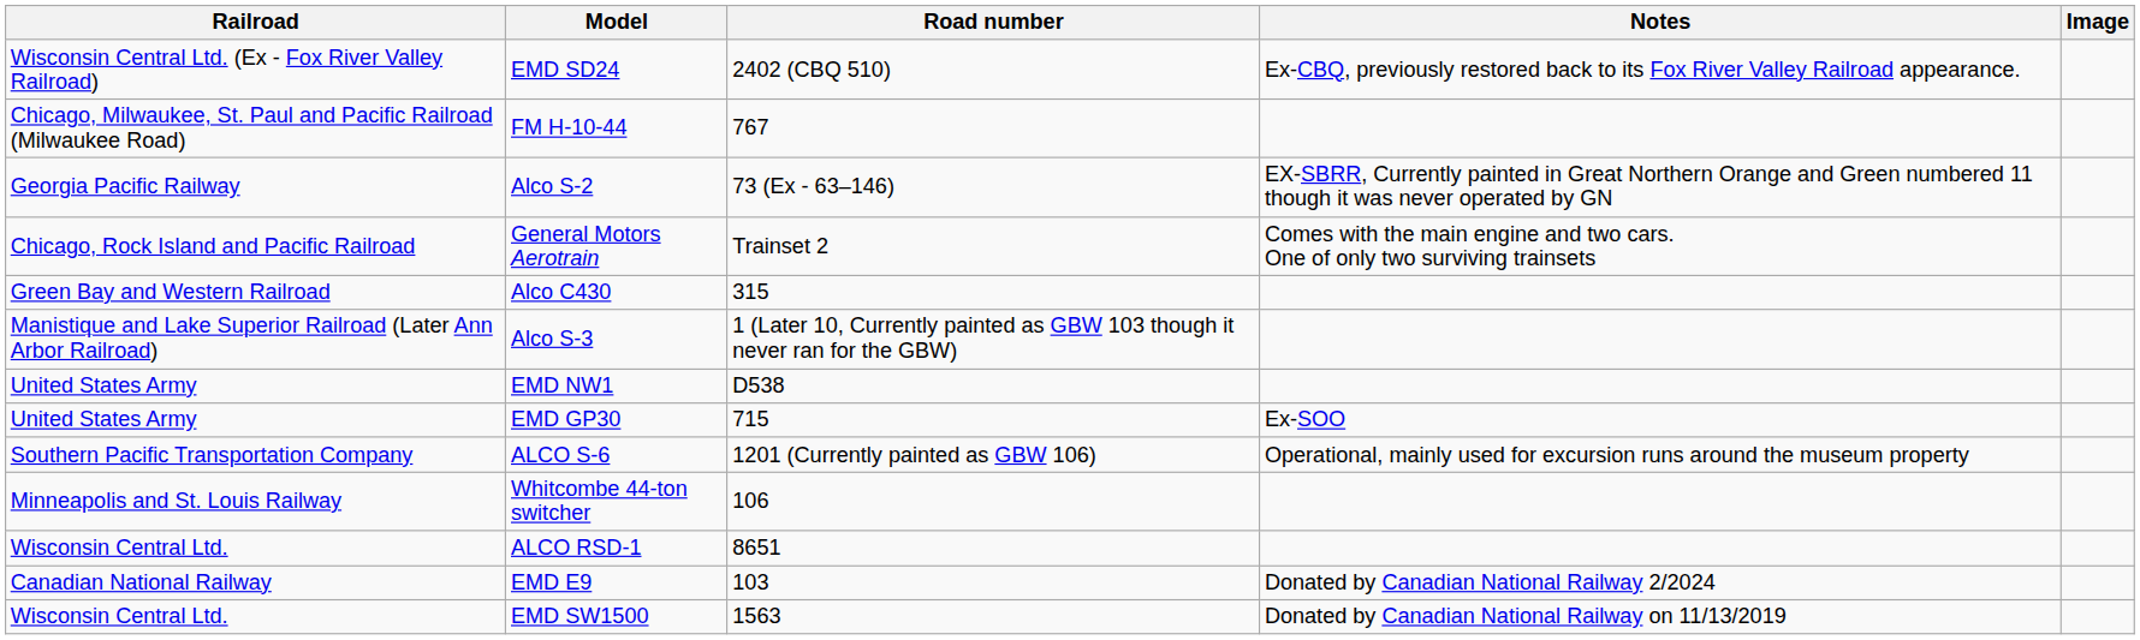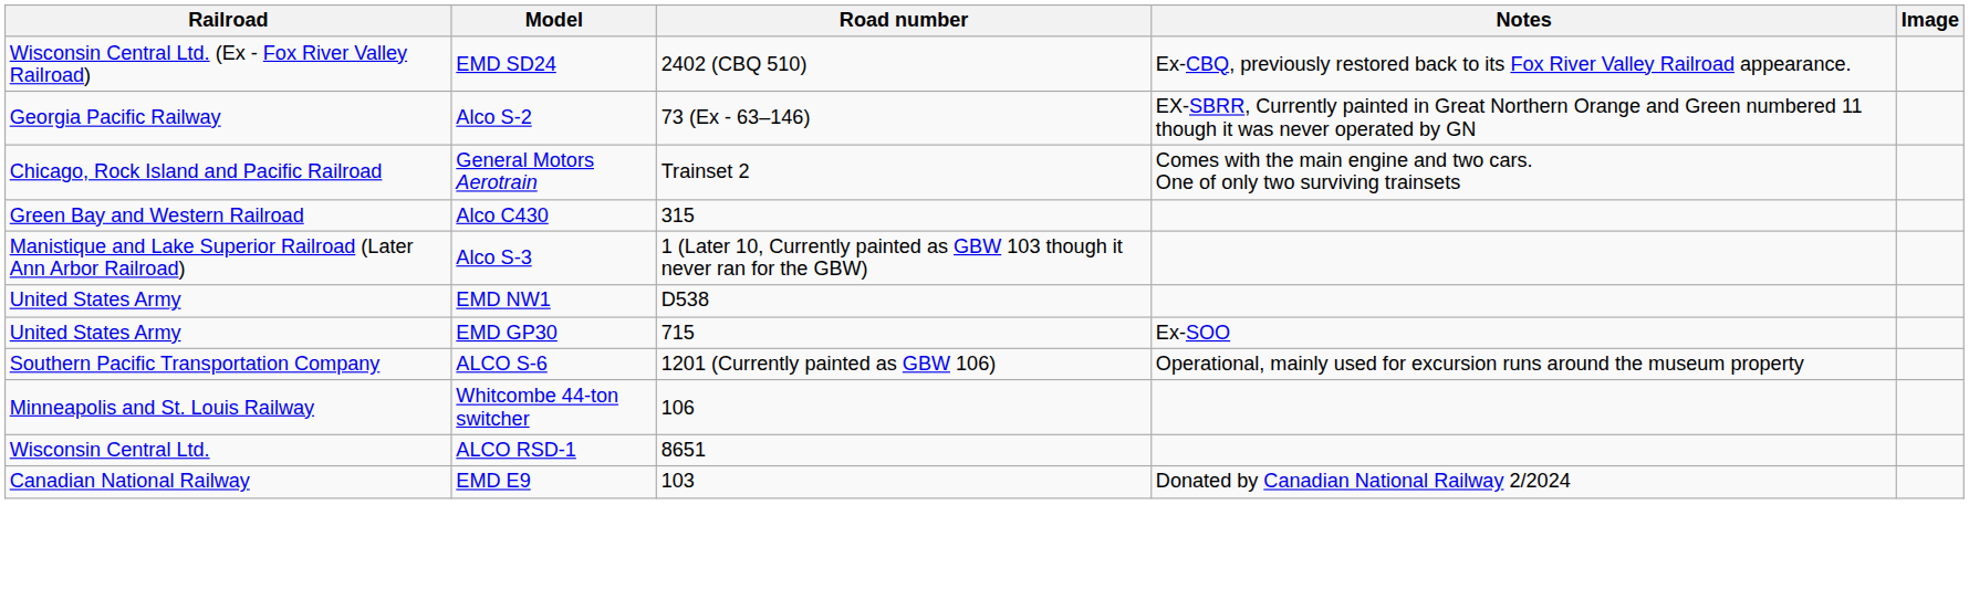 <table class="wikitable">
 <tr>
 <th>Railroad</th>
 <th>Model</th>
 <th>Road number</th>
 <th>Notes</th>
 <th>Image</th>
 </tr>
 <tr>
 <td><a href='#'>Wisconsin Central Ltd.</a> (Ex - <a href='#'>Fox River Valley Railroad</a>)</td>
 <td><a href='#'>EMD SD24</a></td>
 <td>2402 (CBQ 510)</td>
 <td>Ex-<a href='#'>CBQ</a>, previously restored back to its <a href='#'>Fox River Valley Railroad</a> appearance.</td>
-<td></td>
-</tr>
-<tr>
-<td><a href='#'>Chicago, Milwaukee, St. Paul and Pacific Railroad</a> (Milwaukee Road)</td>
-<td><a href='#'>FM H-10-44</a></td>
-<td>767</td>
-<td></td>
 <td></td>
 </tr>
 <tr>
 <td><a href='#'>Georgia Pacific Railway</a></td>
 <td><a href='#'>Alco S-2</a></td>
 <td>73 (Ex - 63–146)</td>
 <td>EX-<a href='#'>SBRR</a>, Currently painted in Great Northern Orange and Green numbered 11 though it was never operated by GN</td>
 <td></td>
 </tr>
 <tr>
 <td><a href='#'>Chicago, Rock Island and Pacific Railroad</a></td>
 <td><a href='#'>General Motors <em>Aerotrain</em></a></td>
 <td>Trainset 2</td>
 <td>Comes with the main engine and two cars.<br>One of only two surviving trainsets</td>
 <td></td>
 </tr>
 <tr>
 <td><a href='#'>Green Bay and Western Railroad</a></td>
 <td><a href='#'>Alco C430</a></td>
 <td>315</td>
 <td></td>
 <td></td>
 </tr>
 <tr>
 <td><a href='#'>Manistique and Lake Superior Railroad</a> (Later <a href='#'>Ann Arbor Railroad</a>)</td>
 <td><a href='#'>Alco S-3</a></td>
 <td>1 (Later 10, Currently painted as <a href='#'>GBW</a> 103 though it never ran for the GBW)</td>
 <td></td>
 <td></td>
 </tr>
 <tr>
 <td><a href='#'>United States Army</a></td>
 <td><a href='#'>EMD NW1</a></td>
 <td>D538</td>
 <td></td>
 <td></td>
 </tr>
 <tr>
 <td><a href='#'>United States Army</a></td>
 <td><a href='#'>EMD GP30</a></td>
 <td>715</td>
 <td>Ex-<a href='#'>SOO</a></td>
 <td></td>
 </tr>
 <tr>
 <td><a href='#'>Southern Pacific Transportation Company</a></td>
 <td><a href='#'>ALCO S-6</a></td>
 <td>1201 (Currently painted as <a href='#'>GBW</a> 106)</td>
 <td>Operational, mainly used for excursion runs around the museum property</td>
 <td></td>
 </tr>
 <tr>
 <td><a href='#'>Minneapolis and St. Louis Railway</a></td>
 <td><a href='#'>Whitcombe 44-ton switcher</a></td>
 <td>106</td>
 <td></td>
 <td></td>
 </tr>
 <tr>
 <td><a href='#'>Wisconsin Central Ltd.</a></td>
 <td><a href='#'>ALCO RSD-1</a></td>
 <td>8651</td>
 <td></td>
 <td></td>
 </tr>
 <tr>
 <td><a href='#'>Canadian National Railway</a></td>
 <td><a href='#'>EMD E9</a></td>
 <td>103</td>
 <td>Donated by <a href='#'>Canadian National Railway</a> 2/2024</td>
 <td></td>
 </tr>
-<tr>
-<td><a href='#'>Wisconsin Central Ltd.</a></td>
-<td><a href='#'>EMD SW1500</a></td>
-<td>1563</td>
-<td>Donated by <a href='#'>Canadian National Railway</a> on 11/13/2019</td>
-<td></td>
-</tr>
 </table>
